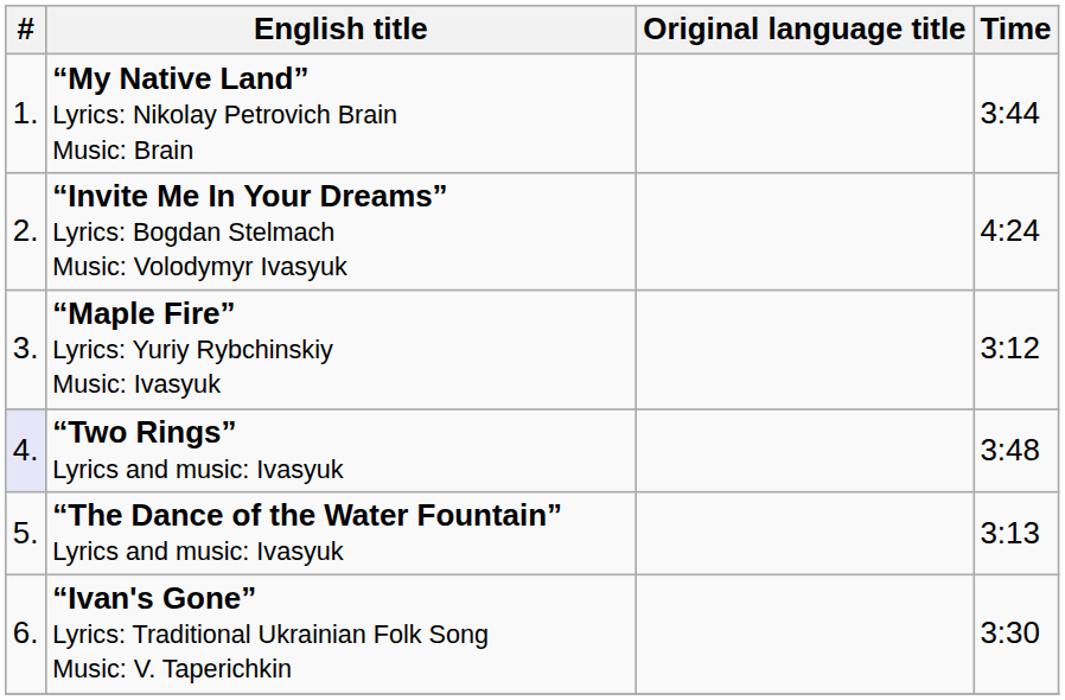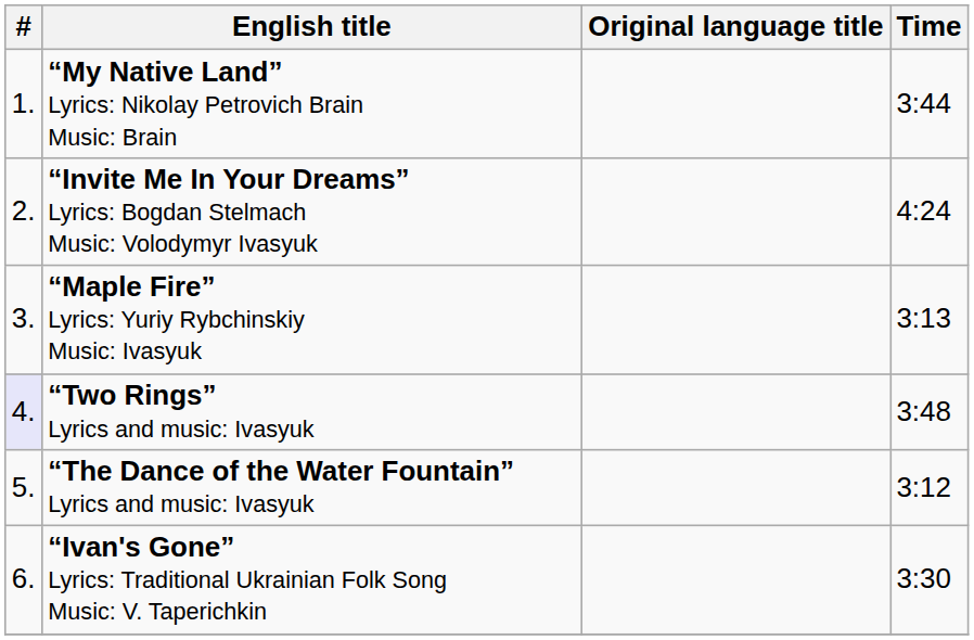 <table class="wikitable">
 <tr>
 <th>#</th>
 <th width="300">English title</th>
 <th>Original language title</th>
 <th>Time</th>
 </tr>
 <tr>
 <td>1.</td>
 <td><strong>“My Native Land”</strong><br> <small>Lyrics: Nikolay Petrovich Brain</small> <br><small>Music: Brain</small></td>
 <td></td>
 <td>3:44</td>
 </tr>
 <tr>
 <td>2.</td>
 <td><strong>“Invite Me In Your Dreams”</strong><br><small>Lyrics: Bogdan Stelmach</small><br><small>Music: Volodymyr Ivasyuk</small></td>
 <td></td>
 <td>4:24</td>
 </tr>
 <tr>
 <td>3.</td>
 <td><strong>“Maple Fire”</strong><br><small>Lyrics: Yuriy Rybchinskiy</small><br><small>Music: Ivasyuk</small></td>
 <td></td>
-<td>3:12</td>
+<td>3:13</td>
 </tr>
 <tr>
 <td style="background: lavender;">4.</td>
 <td><strong>“Two Rings”</strong><br><small>Lyrics and music: Ivasyuk</small></td>
 <td></td>
 <td>3:48</td>
 </tr>
 <tr>
 <td>5.</td>
 <td><strong>“The Dance of the Water Fountain”</strong><br><small>Lyrics and music: Ivasyuk</small></td>
 <td></td>
-<td>3:13</td>
+<td>3:12</td>
 </tr>
 <tr>
 <td>6.</td>
 <td><strong>“Ivan's Gone”</strong><br><small>Lyrics: Traditional Ukrainian Folk Song</small><br><small>Music: V. Taperichkin</small></td>
 <td></td>
 <td>3:30</td>
 </tr>
 <tr>
 </tr>
 </table>
